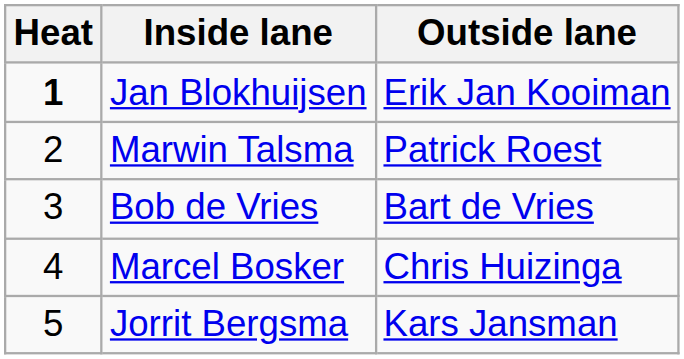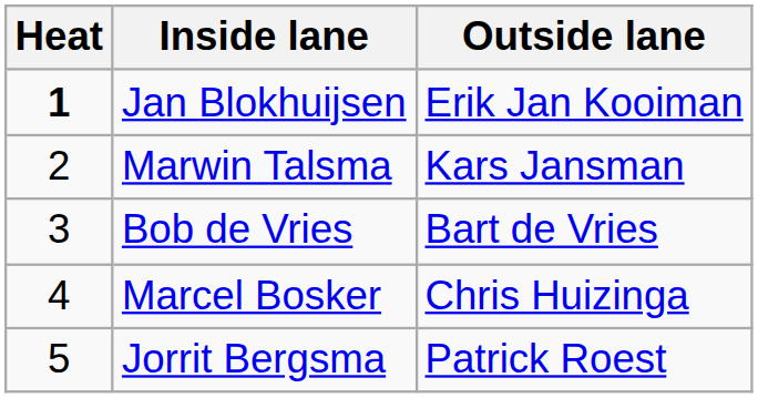 <table class="wikitable">
 <tr>
 <th>Heat</th>
 <th>Inside lane</th>
 <th>Outside lane</th>
 </tr>
 <tr>
 <td align="center"><strong>1</strong></td>
 <td><a href='#'>Jan Blokhuijsen</a></td>
 <td><a href='#'>Erik Jan Kooiman</a></td>
 </tr>
 <tr>
 <td align="center">2</td>
 <td><a href='#'>Marwin Talsma</a></td>
-<td><a href='#'>Patrick Roest</a></td>
+<td><a href='#'>Kars Jansman</a></td>
 </tr>
 <tr>
 <td align="center">3</td>
 <td><a href='#'>Bob de Vries</a></td>
 <td><a href='#'>Bart de Vries</a></td>
 </tr>
 <tr>
 <td align="center">4</td>
 <td><a href='#'>Marcel Bosker</a></td>
 <td><a href='#'>Chris Huizinga</a></td>
 </tr>
 <tr>
 <td align="center">5</td>
 <td><a href='#'>Jorrit Bergsma</a></td>
-<td><a href='#'>Kars Jansman</a></td>
+<td><a href='#'>Patrick Roest</a></td>
 </tr>
 </table>
